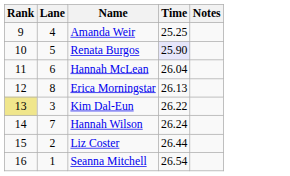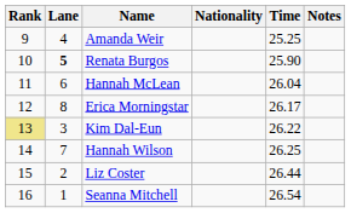 <table class="wikitable sortable" style="text-align:center">
 <tr>
 <th>Rank</th>
 <th>Lane</th>
 <th>Name</th>
+<th>Nationality</th>
 <th>Time</th>
 <th>Notes</th>
 </tr>
 <tr>
 <td>9</td>
 <td>4</td>
 <td align=left><a href='#'>Amanda Weir</a></td>
+<td align=left></td>
 <td>25.25</td>
 <td></td>
 </tr>
 <tr>
 <td>10</td>
-<td>5</td>
+<td><strong>5</strong></td>
 <td align=left><a href='#'>Renata Burgos</a></td>
-<td style="background: lavender;">25.90</td>
+<td align=left></td>
+<td>25.90</td>
 <td></td>
 </tr>
 <tr>
 <td>11</td>
 <td>6</td>
 <td align=left><a href='#'>Hannah McLean</a></td>
+<td align=left></td>
 <td>26.04</td>
 <td></td>
 </tr>
 <tr>
 <td>12</td>
 <td>8</td>
 <td align=left><a href='#'>Erica Morningstar</a></td>
-<td>26.13</td>
+<td align=left></td>
+<td>26.17</td>
 <td></td>
 </tr>
 <tr>
 <td style="background: khaki;">13</td>
 <td>3</td>
 <td align=left><a href='#'>Kim Dal-Eun</a></td>
+<td align=left></td>
 <td>26.22</td>
 <td></td>
 </tr>
 <tr>
 <td>14</td>
 <td>7</td>
 <td align=left><a href='#'>Hannah Wilson</a></td>
-<td>26.24</td>
+<td align=left></td>
+<td>26.25</td>
 <td></td>
 </tr>
 <tr>
 <td>15</td>
 <td>2</td>
 <td align=left><a href='#'>Liz Coster</a></td>
+<td align=left></td>
 <td>26.44</td>
 <td></td>
 </tr>
 <tr>
 <td>16</td>
 <td>1</td>
 <td align=left><a href='#'>Seanna Mitchell</a></td>
+<td align=left></td>
 <td>26.54</td>
 <td></td>
 </tr>
 </table>
